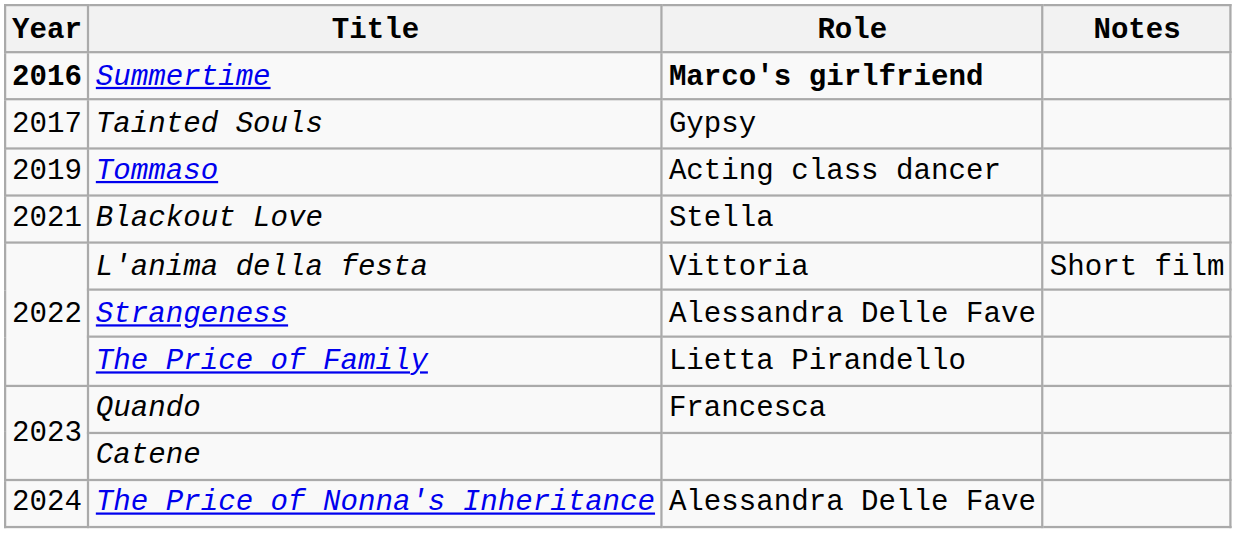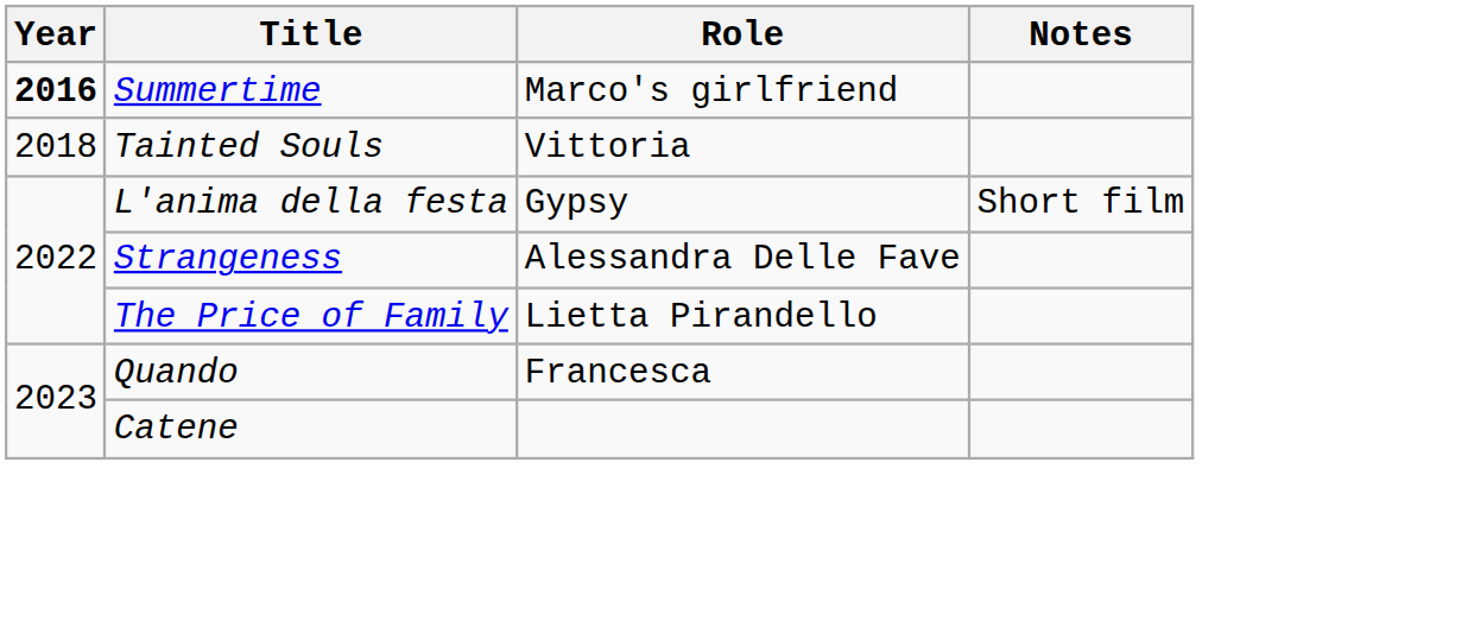 <table class="wikitable sortable">
 <tr>
 <th>Year</th>
 <th>Title</th>
 <th>Role</th>
 <th class="unsortable">Notes</th>
 </tr>
 <tr>
 <td><strong>2016</strong></td>
 <td><em><a href='#'>Summertime</a></em></td>
-<td><strong>Marco's girlfriend</strong></td>
+<td>Marco's girlfriend</td>
 <td></td>
 </tr>
 <tr>
-<td>2017</td>
+<td>2018</td>
 <td><em>Tainted Souls</em></td>
-<td>Gypsy</td>
-<td></td>
-</tr>
-<tr>
-<td>2019</td>
-<td><em><a href='#'>Tommaso</a></em></td>
-<td>Acting class dancer</td>
-<td></td>
-</tr>
-<tr>
-<td>2021</td>
-<td><em>Blackout Love</em></td>
-<td>Stella</td>
+<td>Vittoria</td>
 <td></td>
 </tr>
 <tr>
 <td rowspan="3">2022</td>
 <td><em>L'anima della festa</em></td>
-<td>Vittoria</td>
+<td>Gypsy</td>
 <td>Short film</td>
 </tr>
 <tr>
 <td><em><a href='#'>Strangeness</a></em></td>
 <td>Alessandra Delle Fave</td>
 <td></td>
 </tr>
 <tr>
 <td><em><a href='#'>The Price of Family</a></em></td>
 <td>Lietta Pirandello</td>
 <td></td>
 </tr>
 <tr>
 <td rowspan="2">2023</td>
 <td><em>Quando</em></td>
 <td>Francesca</td>
 <td></td>
 </tr>
 <tr>
 <td><em>Catene</em></td>
 <td></td>
 <td></td>
 </tr>
-<tr>
-<td>2024</td>
-<td><em><a href='#'>The Price of Nonna's Inheritance</a></em></td>
-<td>Alessandra Delle Fave</td>
-<td></td>
-</tr>
 </table>
